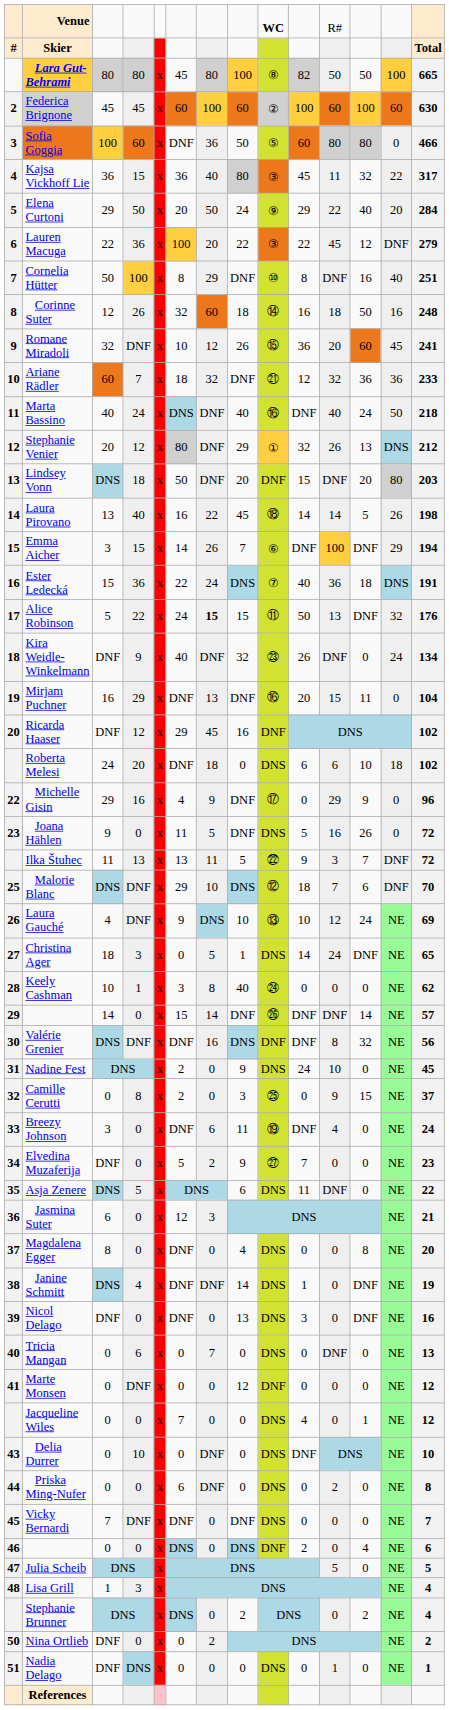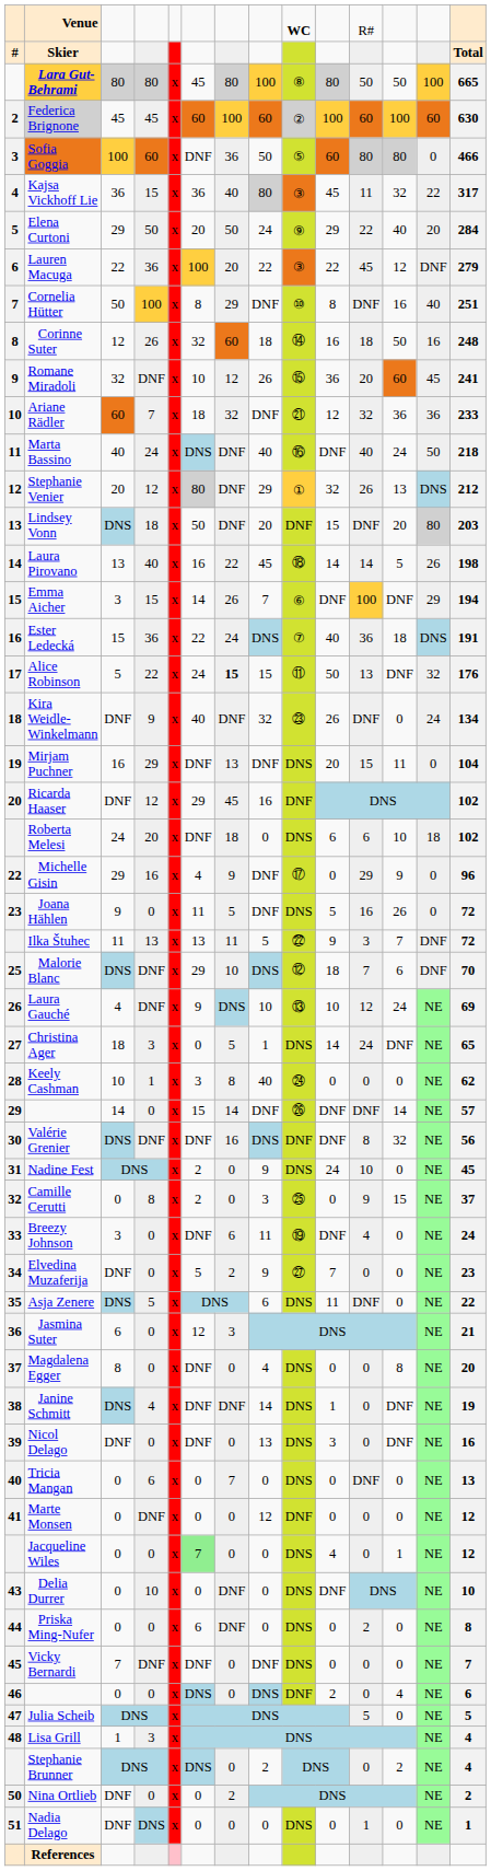 <table class="wikitable" width=70% style="font-size:100%; text-align:center;">
 <tr>
 <td bgcolor=ffebcd></td>
 <td align=right bgcolor=ffebcd><strong>Venue</strong></td>
 <td></td>
 <td></td>
 <td></td>
 <td></td>
 <td></td>
 <td></td>
 <td><br><strong>WC</strong></td>
 <td></td>
 <td><br>R#</td>
 <td></td>
 <td></td>
 <td bgcolor=ffebcd></td>
 </tr>
 <tr>
 <td bgcolor=ffebcd><strong>#</strong></td>
 <td bgcolor=ffebcd><strong>Skier</strong></td>
 <td></td>
 <td bgcolor=efefef></td>
 <td bgcolor=ff0000></td>
 <td></td>
 <td bgcolor=efefef></td>
 <td></td>
 <td bgcolor=d1e231></td>
 <td></td>
 <td bgcolor=efefef></td>
 <td></td>
 <td bgcolor=efefef></td>
 <td bgcolor=ffebcd><strong>Total</strong></td>
 </tr>
 <tr>
 <td></td>
 <td align=left bgcolor=ffcf40>   <strong><em><a href='#'>Lara Gut-Behrami</a></em></strong></td>
 <td bgcolor=d0d0d0>80</td>
 <td bgcolor=d0d0d0>80</td>
 <td bgcolor=ff0000>x</td>
 <td>45</td>
 <td bgcolor=d0d0d0>80</td>
 <td bgcolor=ffcf40>100</td>
 <td bgcolor=d1e231>⑧</td>
-<td bgcolor=d0d0d0>82</td>
+<td bgcolor=d0d0d0>80</td>
 <td bgcolor=efefef>50</td>
 <td>50</td>
 <td bgcolor=ffcf40>100</td>
 <th>665</th>
 </tr>
 <tr>
 <th>2</th>
 <td align=left bgcolor=d0d0d0> <a href='#'>Federica Brignone</a></td>
 <td>45</td>
 <td bgcolor=efefef>45</td>
 <td bgcolor=ff0000>x</td>
 <td bgcolor=ec781b>60</td>
 <td bgcolor=ffcf40>100</td>
 <td bgcolor=ec781b>60</td>
 <td bgcolor=d0d0d0>②</td>
 <td bgcolor=ffcf40>100</td>
 <td bgcolor=ec781b>60</td>
 <td bgcolor=ffcf40>100</td>
 <td bgcolor=ec781b>60</td>
 <th>630</th>
 </tr>
 <tr>
 <th>3</th>
 <td align=left bgcolor=ec781b> <a href='#'>Sofia Goggia</a></td>
 <td bgcolor=ffcf40>100</td>
 <td bgcolor=ec781b>60</td>
 <td bgcolor=ff0000>x</td>
 <td>DNF</td>
 <td bgcolor=efefef>36</td>
 <td>50</td>
 <td bgcolor=d1e231>⑤</td>
 <td bgcolor=ec781b>60</td>
 <td bgcolor=d0d0d0>80</td>
 <td bgcolor=d0d0d0>80</td>
 <td bgcolor=efefef>0</td>
 <th>466</th>
 </tr>
 <tr>
 <th>4</th>
 <td align=left> <a href='#'>Kajsa Vickhoff Lie</a></td>
 <td>36</td>
 <td bgcolor=efefef>15</td>
 <td bgcolor=ff0000>x</td>
 <td>36</td>
 <td bgcolor=efefef>40</td>
 <td bgcolor=d0d0d0>80</td>
 <td bgcolor=ec781b>③</td>
 <td>45</td>
 <td bgcolor=efefef>11</td>
 <td>32</td>
 <td bgcolor=efefef>22</td>
 <th>317</th>
 </tr>
 <tr>
 <th>5</th>
 <td align=left> <a href='#'>Elena Curtoni</a></td>
 <td>29</td>
 <td bgcolor=efefef>50</td>
 <td bgcolor=ff0000>x</td>
 <td>20</td>
 <td bgcolor=efefef>50</td>
 <td>24</td>
 <td bgcolor=d1e231>⑨</td>
 <td>29</td>
 <td bgcolor=efefef>22</td>
 <td>40</td>
 <td bgcolor=efefef>20</td>
 <th>284</th>
 </tr>
 <tr>
 <th>6</th>
 <td align=left> <a href='#'>Lauren Macuga</a></td>
 <td>22</td>
 <td bgcolor=efefef>36</td>
 <td bgcolor=ff0000>x</td>
 <td bgcolor=ffcf40>100</td>
 <td bgcolor=efefef>20</td>
 <td>22</td>
 <td bgcolor=ec781b>③</td>
 <td>22</td>
 <td bgcolor=efefef>45</td>
 <td>12</td>
 <td bgcolor=efefef>DNF</td>
 <th>279</th>
 </tr>
 <tr>
 <th>7</th>
 <td align=left> <a href='#'>Cornelia Hütter</a></td>
 <td>50</td>
 <td bgcolor=ffcf40>100</td>
 <td bgcolor=ff0000>x</td>
 <td>8</td>
 <td bgcolor=efefef>29</td>
 <td>DNF</td>
 <td bgcolor=d1e231>⑩</td>
 <td>8</td>
 <td bgcolor=efefef>DNF</td>
 <td>16</td>
 <td bgcolor=efefef>40</td>
 <th>251</th>
 </tr>
 <tr>
 <th>8</th>
 <td align=left>   <a href='#'>Corinne Suter</a></td>
 <td>12</td>
 <td bgcolor=efefef>26</td>
 <td bgcolor=ff0000>x</td>
 <td>32</td>
 <td bgcolor=ec781b>60</td>
 <td>18</td>
 <td bgcolor=d1e231>⑭</td>
 <td>16</td>
 <td bgcolor=efefef>18</td>
 <td>50</td>
 <td bgcolor=efefef>16</td>
 <th>248</th>
 </tr>
 <tr>
 <th>9</th>
 <td align=left> <a href='#'>Romane Miradoli</a></td>
 <td>32</td>
 <td bgcolor=efefef>DNF</td>
 <td bgcolor=ff0000>x</td>
 <td>10</td>
 <td bgcolor=efefef>12</td>
 <td>26</td>
 <td bgcolor=d1e231>⑮</td>
 <td>36</td>
 <td bgcolor=efefef>20</td>
 <td bgcolor=ec781b>60</td>
 <td bgcolor=efefef>45</td>
 <th>241</th>
 </tr>
 <tr>
 <th>10</th>
 <td align=left> <a href='#'>Ariane Rädler</a></td>
 <td bgcolor=ec781b>60</td>
 <td bgcolor=efefef>7</td>
 <td bgcolor=ff0000>x</td>
 <td>18</td>
 <td bgcolor=efefef>32</td>
 <td>DNF</td>
 <td bgcolor=d1e231>㉑</td>
 <td>12</td>
 <td bgcolor=efefef>32</td>
 <td>36</td>
 <td bgcolor=efefef>36</td>
 <th>233</th>
 </tr>
 <tr>
 <th>11</th>
 <td align=left> <a href='#'>Marta Bassino</a></td>
 <td>40</td>
 <td bgcolor=efefef>24</td>
 <td bgcolor=ff0000>x</td>
 <td bgcolor=add8e6>DNS</td>
 <td bgcolor=efefef>DNF</td>
 <td>40</td>
 <td bgcolor=d1e231>⑯</td>
 <td>DNF</td>
 <td bgcolor=efefef>40</td>
 <td>24</td>
 <td bgcolor=efefef>50</td>
 <th>218</th>
 </tr>
 <tr>
 <th>12</th>
 <td align=left> <a href='#'>Stephanie Venier</a></td>
 <td>20</td>
 <td bgcolor=efefef>12</td>
 <td bgcolor=ff0000>x</td>
 <td bgcolor=d0d0d0>80</td>
 <td bgcolor=efefef>DNF</td>
 <td>29</td>
 <td bgcolor=ffcf40>①</td>
 <td>32</td>
 <td bgcolor=efefef>26</td>
 <td>13</td>
 <td bgcolor=add8e6>DNS</td>
 <th>212</th>
 </tr>
 <tr>
 <th>13</th>
 <td align=left> <a href='#'>Lindsey Vonn</a></td>
 <td bgcolor=add8e6>DNS</td>
 <td bgcolor=efefef>18</td>
 <td bgcolor=ff0000>x</td>
 <td>50</td>
 <td bgcolor=efefef>DNF</td>
 <td>20</td>
 <td bgcolor=d1e231>DNF</td>
 <td>15</td>
 <td bgcolor=efefef>DNF</td>
 <td>20</td>
 <td bgcolor=d0d0d0>80</td>
 <th>203</th>
 </tr>
 <tr>
 <th>14</th>
 <td align=left> <a href='#'>Laura Pirovano</a></td>
 <td>13</td>
 <td bgcolor=efefef>40</td>
 <td bgcolor=ff0000>x</td>
 <td>16</td>
 <td bgcolor=efefef>22</td>
 <td>45</td>
 <td bgcolor=d1e231>⑱</td>
 <td>14</td>
 <td bgcolor=efefef>14</td>
 <td>5</td>
 <td bgcolor=efefef>26</td>
 <th>198</th>
 </tr>
 <tr>
 <th>15</th>
 <td align=left> <a href='#'>Emma Aicher</a></td>
 <td>3</td>
 <td bgcolor=efefef>15</td>
 <td bgcolor=ff0000>x</td>
 <td>14</td>
 <td bgcolor=efefef>26</td>
 <td>7</td>
 <td bgcolor=d1e231>⑥</td>
 <td>DNF</td>
 <td bgcolor=ffcf40>100</td>
 <td>DNF</td>
 <td bgcolor=efefef>29</td>
 <th>194</th>
 </tr>
 <tr>
 <th>16</th>
 <td align=left> <a href='#'>Ester Ledecká</a></td>
 <td>15</td>
 <td bgcolor=efefef>36</td>
 <td bgcolor=ff0000>x</td>
 <td>22</td>
 <td bgcolor=efefef>24</td>
 <td bgcolor=add8e6>DNS</td>
 <td bgcolor=d1e231>⑦</td>
 <td>40</td>
 <td bgcolor=efefef>36</td>
 <td>18</td>
 <td bgcolor=add8e6>DNS</td>
 <th>191</th>
 </tr>
 <tr>
 <th>17</th>
 <td align=left> <a href='#'>Alice Robinson</a></td>
 <td>5</td>
 <td bgcolor=efefef>22</td>
 <td bgcolor=ff0000>x</td>
 <td>24</td>
 <td bgcolor=efefef><strong>15</strong></td>
 <td>15</td>
 <td bgcolor=d1e231>⑪</td>
 <td>50</td>
 <td bgcolor=efefef>13</td>
 <td>DNF</td>
 <td bgcolor=efefef>32</td>
 <th>176</th>
 </tr>
 <tr>
 <th>18</th>
 <td align=left> <a href='#'>Kira Weidle-Winkelmann</a></td>
 <td>DNF</td>
 <td bgcolor=efefef>9</td>
 <td bgcolor=ff0000>x</td>
 <td>40</td>
 <td bgcolor=efefef>DNF</td>
 <td>32</td>
 <td bgcolor=d1e231>㉓</td>
 <td>26</td>
 <td bgcolor=efefef>DNF</td>
 <td>0</td>
 <td bgcolor=efefef>24</td>
 <th>134</th>
 </tr>
 <tr>
 <th>19</th>
 <td align=left> <a href='#'>Mirjam Puchner</a></td>
 <td>16</td>
 <td bgcolor=efefef>29</td>
 <td bgcolor=ff0000>x</td>
 <td>DNF</td>
 <td bgcolor=efefef>13</td>
 <td>DNF</td>
-<td bgcolor=d1e231>⑯</td>
+<td bgcolor=d1e231>DNS</td>
 <td>20</td>
 <td bgcolor=efefef>15</td>
 <td>11</td>
 <td bgcolor=efefef>0</td>
 <th>104</th>
 </tr>
 <tr>
 <th>20</th>
 <td align=left> <a href='#'>Ricarda Haaser</a></td>
 <td>DNF</td>
 <td bgcolor=efefef>12</td>
 <td bgcolor=ff0000>x</td>
 <td>29</td>
 <td bgcolor=efefef>45</td>
 <td>16</td>
 <td bgcolor=d1e231>DNF</td>
 <td colspan=4 bgcolor=add8e6>DNS</td>
 <th>102</th>
 </tr>
 <tr>
 <th></th>
 <td align=left> <a href='#'>Roberta Melesi</a></td>
 <td>24</td>
 <td bgcolor=efefef>20</td>
 <td bgcolor=ff0000>x</td>
 <td>DNF</td>
 <td bgcolor=efefef>18</td>
 <td>0</td>
 <td bgcolor=d1e231>DNS</td>
 <td>6</td>
 <td bgcolor=efefef>6</td>
 <td>10</td>
 <td bgcolor=efefef>18</td>
 <th>102</th>
 </tr>
 <tr>
 <th>22</th>
 <td align=left>   <a href='#'>Michelle Gisin</a></td>
 <td>29</td>
 <td bgcolor=efefef>16</td>
 <td bgcolor=ff0000>x</td>
 <td>4</td>
 <td bgcolor=efefef>9</td>
 <td>DNF</td>
 <td bgcolor=d1e231>⑰</td>
 <td>0</td>
 <td bgcolor=efefef>29</td>
 <td>9</td>
 <td bgcolor=efefef>0</td>
 <th>96</th>
 </tr>
 <tr>
 <th>23</th>
 <td align=left>   <a href='#'>Joana Hählen</a></td>
 <td>9</td>
 <td bgcolor=efefef>0</td>
 <td bgcolor=ff0000>x</td>
 <td>11</td>
 <td bgcolor=efefef>5</td>
 <td>DNF</td>
 <td bgcolor=d1e231>DNS</td>
 <td>5</td>
 <td bgcolor=efefef>16</td>
 <td>26</td>
 <td bgcolor=efefef>0</td>
 <th>72</th>
 </tr>
 <tr>
 <th></th>
 <td align=left> <a href='#'>Ilka Štuhec</a></td>
 <td>11</td>
 <td bgcolor=efefef>13</td>
 <td bgcolor=ff0000>x</td>
 <td>13</td>
 <td bgcolor=efefef>11</td>
 <td>5</td>
 <td bgcolor=d1e231>㉒</td>
 <td>9</td>
 <td bgcolor=efefef>3</td>
 <td>7</td>
 <td bgcolor=efefef>DNF</td>
 <th>72</th>
 </tr>
 <tr>
 <th>25</th>
 <td align=left>   <a href='#'>Malorie Blanc</a></td>
 <td bgcolor=add8e6>DNS</td>
 <td bgcolor=efefef>DNF</td>
 <td bgcolor=ff0000>x</td>
 <td>29</td>
 <td bgcolor=efefef>10</td>
 <td bgcolor=add8e6>DNS</td>
 <td bgcolor=d1e231>⑫</td>
 <td>18</td>
 <td bgcolor=efefef>7</td>
 <td>6</td>
 <td bgcolor=efefef>DNF</td>
 <th>70</th>
 </tr>
 <tr>
 <th>26</th>
 <td align=left> <a href='#'>Laura Gauché</a></td>
 <td>4</td>
 <td bgcolor=efefef>DNF</td>
 <td bgcolor=ff0000>x</td>
 <td>9</td>
 <td bgcolor=add8e6>DNS</td>
 <td>10</td>
 <td bgcolor=d1e231>⑬</td>
 <td>10</td>
 <td bgcolor=efefef>12</td>
 <td>24</td>
 <td bgcolor=98fb98>NE</td>
 <th>69</th>
 </tr>
 <tr>
 <th>27</th>
 <td align=left> <a href='#'>Christina Ager</a></td>
 <td>18</td>
 <td bgcolor=efefef>3</td>
 <td bgcolor=ff0000>x</td>
 <td>0</td>
 <td bgcolor=efefef>5</td>
 <td>1</td>
 <td bgcolor=d1e231>DNS</td>
 <td>14</td>
 <td bgcolor=efefef>24</td>
 <td>DNF</td>
 <td bgcolor=98fb98>NE</td>
 <th>65</th>
 </tr>
 <tr>
 <th>28</th>
 <td align=left> <a href='#'>Keely Cashman</a></td>
 <td>10</td>
 <td bgcolor=efefef>1</td>
 <td bgcolor=ff0000>x</td>
 <td>3</td>
 <td bgcolor=efefef>8</td>
 <td>40</td>
 <td bgcolor=d1e231>㉔</td>
 <td>0</td>
 <td bgcolor=efefef>0</td>
 <td>0</td>
 <td bgcolor=98fb98>NE</td>
 <th>62</th>
 </tr>
 <tr>
 <th>29</th>
 <td align=left></td>
 <td>14</td>
 <td bgcolor=efefef>0</td>
 <td bgcolor=ff0000>x</td>
 <td>15</td>
 <td bgcolor=efefef>14</td>
 <td>DNF</td>
 <td bgcolor=d1e231>㉖</td>
 <td>DNF</td>
 <td bgcolor=efefef>DNF</td>
 <td>14</td>
 <td bgcolor=98fb98>NE</td>
 <th>57</th>
 </tr>
 <tr>
 <th>30</th>
 <td align=left> <a href='#'>Valérie Grenier</a></td>
 <td bgcolor=add8e6>DNS</td>
 <td bgcolor=efefef>DNF</td>
 <td bgcolor=ff0000>x</td>
 <td>DNF</td>
 <td bgcolor=efefef>16</td>
 <td bgcolor=add8e6>DNS</td>
 <td bgcolor=d1e231>DNF</td>
 <td>DNF</td>
 <td bgcolor=efefef>8</td>
 <td>32</td>
 <td bgcolor=98fb98>NE</td>
 <th>56</th>
 </tr>
 <tr>
 <th>31</th>
 <td align=left> <a href='#'>Nadine Fest</a></td>
 <td colspan=2 bgcolor=add8e6>DNS</td>
 <td bgcolor=ff0000>x</td>
 <td>2</td>
 <td bgcolor=efefef>0</td>
 <td>9</td>
 <td bgcolor=d1e231>DNS</td>
 <td>24</td>
 <td bgcolor=efefef>10</td>
 <td>0</td>
 <td bgcolor=98fb98>NE</td>
 <th>45</th>
 </tr>
 <tr>
 <th>32</th>
 <td align=left> <a href='#'>Camille Cerutti</a></td>
 <td>0</td>
 <td bgcolor=efefef>8</td>
 <td bgcolor=ff0000>x</td>
 <td>2</td>
 <td bgcolor=efefef>0</td>
 <td>3</td>
 <td bgcolor=d1e231>㉕</td>
 <td>0</td>
 <td bgcolor=efefef>9</td>
 <td>15</td>
 <td bgcolor=98fb98>NE</td>
 <th>37</th>
 </tr>
 <tr>
 <th>33</th>
 <td align=left> <a href='#'>Breezy Johnson</a></td>
 <td>3</td>
 <td bgcolor=efefef>0</td>
 <td bgcolor=ff0000>x</td>
 <td>DNF</td>
 <td bgcolor=efefef>6</td>
 <td>11</td>
 <td bgcolor=d1e231>⑲</td>
 <td>DNF</td>
 <td bgcolor=efefef>4</td>
 <td>0</td>
 <td bgcolor=98fb98>NE</td>
 <th>24</th>
 </tr>
 <tr>
 <th>34</th>
 <td align=left> <a href='#'>Elvedina Muzaferija</a></td>
 <td>DNF</td>
 <td bgcolor=efefef>0</td>
 <td bgcolor=ff0000>x</td>
 <td>5</td>
 <td bgcolor=efefef>2</td>
 <td>9</td>
 <td bgcolor=d1e231>㉗</td>
 <td>7</td>
 <td bgcolor=efefef>0</td>
 <td>0</td>
 <td bgcolor=98fb98>NE</td>
 <th>23</th>
 </tr>
 <tr>
 <th>35</th>
 <td align=left> <a href='#'>Asja Zenere</a></td>
 <td bgcolor=add8e6>DNS</td>
 <td bgcolor=efefef>5</td>
 <td bgcolor=ff0000>x</td>
 <td colspan=2 bgcolor=add8e6>DNS</td>
 <td>6</td>
 <td bgcolor=d1e231>DNS</td>
 <td>11</td>
 <td bgcolor=efefef>DNF</td>
 <td>0</td>
 <td bgcolor=98fb98>NE</td>
 <th>22</th>
 </tr>
 <tr>
 <th>36</th>
 <td align=left>   <a href='#'>Jasmina Suter</a></td>
 <td>6</td>
 <td bgcolor=efefef>0</td>
 <td bgcolor=ff0000>x</td>
 <td>12</td>
 <td bgcolor=efefef>3</td>
 <td colspan=5 bgcolor=add8e6>DNS</td>
 <td bgcolor=98fb98>NE</td>
 <th>21</th>
 </tr>
 <tr>
 <th>37</th>
 <td align=left> <a href='#'>Magdalena Egger</a></td>
 <td>8</td>
 <td bgcolor=efefef>0</td>
 <td bgcolor=ff0000>x</td>
 <td>DNF</td>
 <td bgcolor=efefef>0</td>
 <td>4</td>
 <td bgcolor=d1e231>DNS</td>
 <td>0</td>
 <td bgcolor=efefef>0</td>
 <td>8</td>
 <td bgcolor=98fb98>NE</td>
 <th>20</th>
 </tr>
 <tr>
 <th>38</th>
 <td align=left>   <a href='#'>Janine Schmitt</a></td>
 <td bgcolor=add8e6>DNS</td>
 <td bgcolor=efefef>4</td>
 <td bgcolor=ff0000>x</td>
 <td>DNF</td>
 <td bgcolor=efefef>DNF</td>
 <td>14</td>
 <td bgcolor=d1e231>DNS</td>
 <td>1</td>
 <td bgcolor=efefef>0</td>
 <td>DNF</td>
 <td bgcolor=98fb98>NE</td>
 <th>19</th>
 </tr>
 <tr>
 <th>39</th>
 <td align=left> <a href='#'>Nicol Delago</a></td>
 <td>DNF</td>
 <td bgcolor=efefef>0</td>
 <td bgcolor=ff0000>x</td>
 <td>DNF</td>
 <td bgcolor=efefef>0</td>
 <td>13</td>
 <td bgcolor=d1e231>DNS</td>
 <td>3</td>
 <td bgcolor=efefef>0</td>
 <td>DNF</td>
 <td bgcolor=98fb98>NE</td>
 <th>16</th>
 </tr>
 <tr>
 <th>40</th>
 <td align=left> <a href='#'>Tricia Mangan</a></td>
 <td>0</td>
 <td bgcolor=efefef>6</td>
 <td bgcolor=ff0000>x</td>
 <td>0</td>
 <td bgcolor=efefef>7</td>
 <td>0</td>
 <td bgcolor=d1e231>DNS</td>
 <td>0</td>
 <td bgcolor=efefef>DNF</td>
 <td>0</td>
 <td bgcolor=98fb98>NE</td>
 <th>13</th>
 </tr>
 <tr>
 <th>41</th>
 <td align=left> <a href='#'>Marte Monsen</a></td>
 <td>0</td>
 <td bgcolor=efefef>DNF</td>
 <td bgcolor=ff0000>x</td>
 <td>0</td>
 <td bgcolor=efefef>0</td>
 <td>12</td>
 <td bgcolor=d1e231>DNF</td>
 <td>0</td>
 <td bgcolor=efefef>0</td>
 <td>0</td>
 <td bgcolor=98fb98>NE</td>
 <th>12</th>
 </tr>
 <tr>
 <th></th>
 <td align=left> <a href='#'>Jacqueline Wiles</a></td>
 <td>0</td>
 <td bgcolor=efefef>0</td>
 <td bgcolor=ff0000>x</td>
-<td>7</td>
+<td style="background: lightgreen;">7</td>
 <td bgcolor=efefef>0</td>
 <td>0</td>
 <td bgcolor=d1e231>DNS</td>
 <td>4</td>
 <td bgcolor=efefef>0</td>
 <td>1</td>
 <td bgcolor=98fb98>NE</td>
 <th>12</th>
 </tr>
 <tr>
 <th>43</th>
 <td align=left>   <a href='#'>Delia Durrer</a></td>
 <td>0</td>
 <td bgcolor=efefef>10</td>
 <td bgcolor=ff0000>x</td>
 <td>0</td>
 <td bgcolor=efefef>DNF</td>
 <td>0</td>
 <td bgcolor=d1e231>DNS</td>
 <td>DNF</td>
 <td colspan=2 bgcolor=add8e6>DNS</td>
 <td bgcolor=98fb98>NE</td>
 <th>10</th>
 </tr>
 <tr>
 <th>44</th>
 <td align=left>   <a href='#'>Priska Ming-Nufer</a></td>
 <td>0</td>
 <td bgcolor=efefef>0</td>
 <td bgcolor=ff0000>x</td>
 <td>6</td>
 <td bgcolor=efefef>DNF</td>
 <td>0</td>
 <td bgcolor=d1e231>DNS</td>
 <td>0</td>
 <td bgcolor=efefef>2</td>
 <td>0</td>
 <td bgcolor=98fb98>NE</td>
 <th>8</th>
 </tr>
 <tr>
 <th>45</th>
 <td align=left> <a href='#'>Vicky Bernardi</a></td>
 <td>7</td>
 <td bgcolor=efefef>DNF</td>
 <td bgcolor=ff0000>x</td>
 <td>DNF</td>
 <td bgcolor=efefef>0</td>
 <td>DNF</td>
 <td bgcolor=d1e231>DNS</td>
 <td>0</td>
 <td bgcolor=efefef>0</td>
 <td>0</td>
 <td bgcolor=98fb98>NE</td>
 <th>7</th>
 </tr>
 <tr>
 <th>46</th>
 <td align=left></td>
 <td>0</td>
 <td bgcolor=efefef>0</td>
 <td bgcolor=ff0000>x</td>
 <td bgcolor=add8e6>DNS</td>
 <td bgcolor=efefef>0</td>
 <td bgcolor=add8e6>DNS</td>
 <td bgcolor=d1e231>DNF</td>
 <td>2</td>
 <td bgcolor=efefef>0</td>
 <td>4</td>
 <td bgcolor=98fb98>NE</td>
 <th>6</th>
 </tr>
 <tr>
 <th>47</th>
 <td align=left> <a href='#'>Julia Scheib</a></td>
 <td colspan=2 bgcolor=add8e6>DNS</td>
 <td bgcolor=ff0000>x</td>
 <td colspan=5 bgcolor=add8e6>DNS</td>
 <td bgcolor=efefef>5</td>
 <td>0</td>
 <td bgcolor=98fb98>NE</td>
 <th>5</th>
 </tr>
 <tr>
 <th>48</th>
 <td align=left> <a href='#'>Lisa Grill</a></td>
 <td>1</td>
 <td bgcolor=efefef>3</td>
 <td bgcolor=ff0000>x</td>
 <td colspan=7 bgcolor=add8e6>DNS</td>
 <td bgcolor=98fb98>NE</td>
 <th>4</th>
 </tr>
 <tr>
 <th></th>
 <td align=left> <a href='#'>Stephanie Brunner</a></td>
 <td colspan=2 bgcolor=add8e6>DNS</td>
 <td bgcolor=ff0000>x</td>
 <td bgcolor=add8e6>DNS</td>
 <td bgcolor=efefef>0</td>
 <td>2</td>
 <td colspan=2 bgcolor=add8e6>DNS</td>
 <td bgcolor=efefef>0</td>
 <td>2</td>
 <td bgcolor=98fb98>NE</td>
 <th>4</th>
 </tr>
 <tr>
 <th>50</th>
 <td align=left> <a href='#'>Nina Ortlieb</a></td>
 <td>DNF</td>
 <td bgcolor=efefef>0</td>
 <td bgcolor=ff0000>x</td>
 <td>0</td>
 <td bgcolor=efefef>2</td>
 <td colspan=5 bgcolor=add8e6>DNS</td>
 <td bgcolor=98fb98>NE</td>
 <th>2</th>
 </tr>
 <tr>
 <th>51</th>
 <td align=left> <a href='#'>Nadia Delago</a></td>
 <td>DNF</td>
 <td bgcolor=add8e6>DNS</td>
 <td bgcolor=ff0000>x</td>
 <td>0</td>
 <td bgcolor=efefef>0</td>
 <td>0</td>
 <td bgcolor=d1e231>DNS</td>
 <td>0</td>
 <td bgcolor=efefef>1</td>
 <td>0</td>
 <td bgcolor=98fb98>NE</td>
 <th>1</th>
 </tr>
 <tr>
 <td bgcolor=ffebcd></td>
 <td bgcolor=ffebcd><strong>References</strong></td>
 <td></td>
 <td bgcolor=efefef></td>
 <td bgcolor=pink></td>
 <td></td>
 <td bgcolor=efefef></td>
 <td></td>
 <td bgcolor=d1e231></td>
 <td></td>
 <td bgcolor=efefef></td>
 <td></td>
 <td bgcolor=efefef></td>
 </tr>
 </table>
